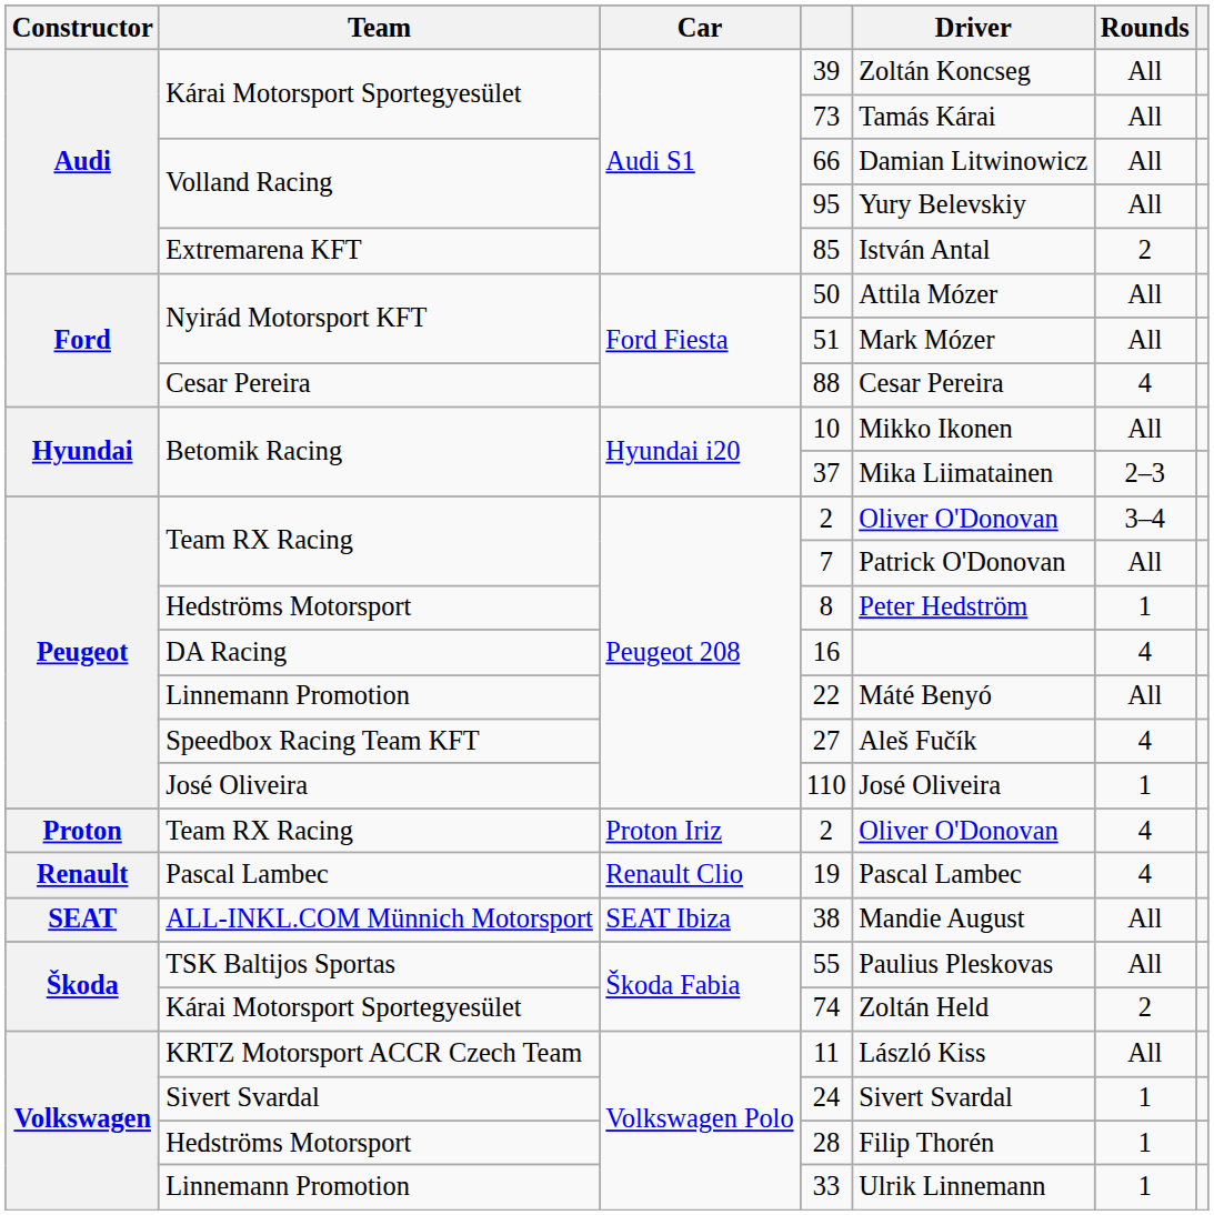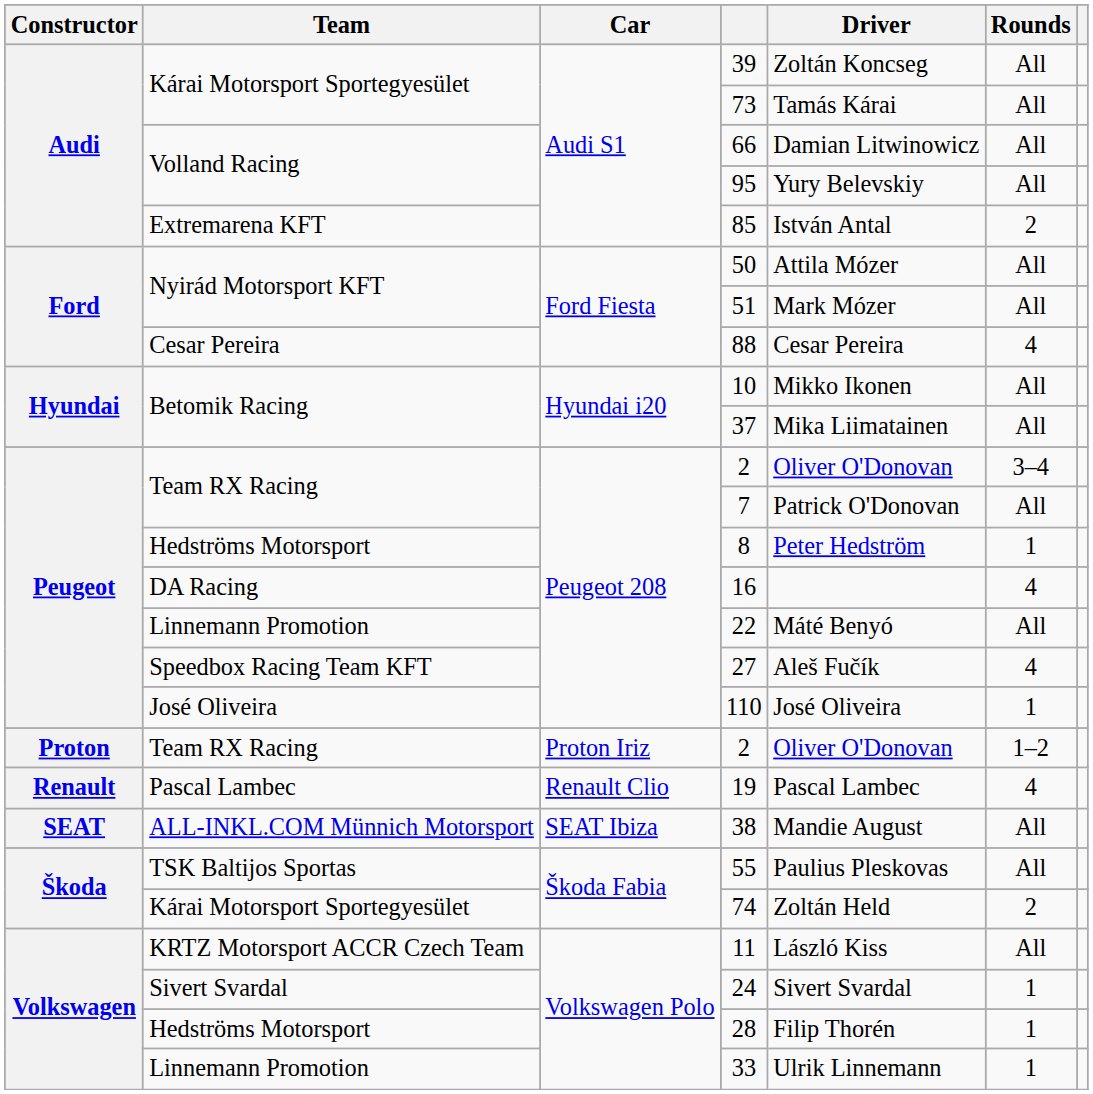 <table class="wikitable" style="font-size: 85%">
 <tr>
 <th>Constructor</th>
 <th>Team</th>
 <th>Car</th>
 <th></th>
 <th>Driver</th>
 <th>Rounds</th>
 <th></th>
 </tr>
 <tr>
 <th rowspan="5"><a href='#'>Audi</a></th>
 <td rowspan="2"> Kárai Motorsport Sportegyesület</td>
 <td rowspan="5"><a href='#'>Audi S1</a></td>
 <td align="center">39</td>
 <td> Zoltán Koncseg</td>
 <td align="center">All</td>
 <td align="center"></td>
 </tr>
 <tr>
 <td align="center">73</td>
 <td> Tamás Kárai</td>
 <td align="center">All</td>
 <td align="center"></td>
 </tr>
 <tr>
 <td rowspan="2"> Volland Racing</td>
 <td align="center">66</td>
 <td> Damian Litwinowicz</td>
 <td align="center">All</td>
 <td align="center"></td>
 </tr>
 <tr>
 <td align="center">95</td>
 <td> Yury Belevskiy</td>
 <td align="center">All</td>
 <td align="center"></td>
 </tr>
 <tr>
 <td> Extremarena KFT</td>
 <td align="center">85</td>
 <td> István Antal</td>
 <td align="center">2</td>
 <td align="center"></td>
 </tr>
 <tr>
 <th rowspan="3"><a href='#'>Ford</a></th>
 <td rowspan="2"> Nyirád Motorsport KFT</td>
 <td rowspan="3"><a href='#'>Ford Fiesta</a></td>
 <td align="center">50</td>
 <td> Attila Mózer</td>
 <td align="center">All</td>
 <td align="center"></td>
 </tr>
 <tr>
 <td align="center">51</td>
 <td> Mark Mózer</td>
 <td align="center">All</td>
 <td align="center"></td>
 </tr>
 <tr>
 <td> Cesar Pereira</td>
 <td align="center">88</td>
 <td> Cesar Pereira</td>
 <td align="center">4</td>
 <td align="center"></td>
 </tr>
 <tr>
 <th rowspan="2"><a href='#'>Hyundai</a></th>
 <td rowspan="2"> Betomik Racing</td>
 <td rowspan="2"><a href='#'>Hyundai i20</a></td>
 <td align="center">10</td>
 <td> Mikko Ikonen</td>
 <td align="center">All</td>
 <td align="center"></td>
 </tr>
 <tr>
 <td align="center">37</td>
 <td> Mika Liimatainen</td>
-<td align="center">2–3</td>
+<td align="center">All</td>
 <td align="center"></td>
 </tr>
 <tr>
 <th rowspan="7"><a href='#'>Peugeot</a></th>
 <td rowspan="2"> Team RX Racing</td>
 <td rowspan="7"><a href='#'>Peugeot 208</a></td>
 <td align="center">2</td>
 <td> <a href='#'>Oliver O'Donovan</a></td>
 <td align="center">3–4</td>
 <td align="center"></td>
 </tr>
 <tr>
 <td align="center">7</td>
 <td> Patrick O'Donovan</td>
 <td align="center">All</td>
 <td align="center"></td>
 </tr>
 <tr>
 <td> Hedströms Motorsport</td>
 <td align="center">8</td>
 <td> <a href='#'>Peter Hedström</a></td>
 <td align="center">1</td>
 <td align="center"></td>
 </tr>
 <tr>
 <td> DA Racing</td>
 <td align="center">16</td>
 <td> </td>
 <td align="center">4</td>
 <td align="center"></td>
 </tr>
 <tr>
 <td> Linnemann Promotion</td>
 <td align="center">22</td>
 <td> Máté Benyó</td>
 <td align="center">All</td>
 <td align="center"></td>
 </tr>
 <tr>
 <td> Speedbox Racing Team KFT</td>
 <td align="center">27</td>
 <td> Aleš Fučík</td>
 <td align="center">4</td>
 <td align="center"></td>
 </tr>
 <tr>
 <td> José Oliveira</td>
 <td align="center">110</td>
 <td> José Oliveira</td>
 <td align="center">1</td>
 <td align="center"></td>
 </tr>
 <tr>
 <th><a href='#'>Proton</a></th>
 <td> Team RX Racing</td>
 <td><a href='#'>Proton Iriz</a></td>
 <td align="center">2</td>
 <td> <a href='#'>Oliver O'Donovan</a></td>
-<td align="center">4</td>
+<td align="center">1–2</td>
 <td align="center"></td>
 </tr>
 <tr>
 <th><a href='#'>Renault</a></th>
 <td> Pascal Lambec</td>
 <td><a href='#'>Renault Clio</a></td>
 <td align="center">19</td>
 <td> Pascal Lambec</td>
 <td align="center">4</td>
 <td align="center"></td>
 </tr>
 <tr>
 <th><a href='#'>SEAT</a></th>
 <td> <a href='#'>ALL-INKL.COM Münnich Motorsport</a></td>
 <td><a href='#'>SEAT Ibiza</a></td>
 <td align="center">38</td>
 <td> Mandie August</td>
 <td align="center">All</td>
 <td align="center"></td>
 </tr>
 <tr>
 <th rowspan="2"><a href='#'>Škoda</a></th>
 <td> TSK Baltijos Sportas</td>
 <td rowspan="2"><a href='#'>Škoda Fabia</a></td>
 <td align="center">55</td>
 <td> Paulius Pleskovas</td>
 <td align="center">All</td>
 <td align="center"></td>
 </tr>
 <tr>
 <td> Kárai Motorsport Sportegyesület</td>
 <td align="center">74</td>
 <td> Zoltán Held</td>
 <td align="center">2</td>
 <td align="center"></td>
 </tr>
 <tr>
 <th rowspan="4"><a href='#'>Volkswagen</a></th>
 <td> KRTZ Motorsport ACCR Czech Team</td>
 <td rowspan="4"><a href='#'>Volkswagen Polo</a></td>
 <td align="center">11</td>
 <td> László Kiss</td>
 <td align="center">All</td>
 <td align="center"></td>
 </tr>
 <tr>
 <td> Sivert Svardal</td>
 <td align="center">24</td>
 <td> Sivert Svardal</td>
 <td align="center">1</td>
 <td align="center"></td>
 </tr>
 <tr>
 <td> Hedströms Motorsport</td>
 <td align="center">28</td>
 <td> Filip Thorén</td>
 <td align="center">1</td>
 <td align="center"></td>
 </tr>
 <tr>
 <td> Linnemann Promotion</td>
 <td align="center">33</td>
 <td> Ulrik Linnemann</td>
 <td align="center">1</td>
 <td align="center"></td>
 </tr>
 </table>
